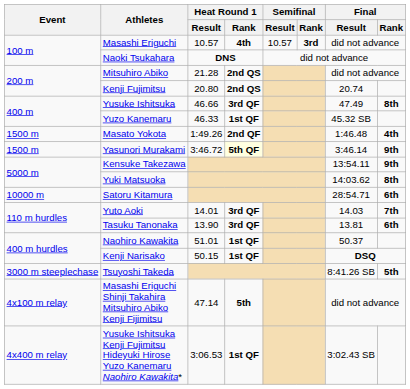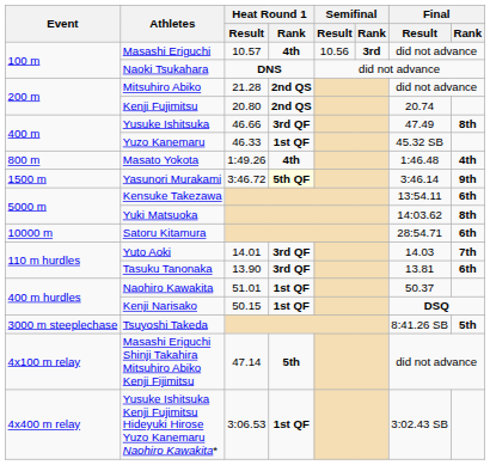 <table class=wikitable  style="font-size:90%">
 <tr>
 <th rowspan=2>Event</th>
 <th rowspan=2>Athletes</th>
 <th colspan=2>Heat Round 1</th>
 <th colspan=2>Semifinal</th>
 <th colspan=2>Final</th>
 </tr>
 <tr>
 <th>Result</th>
 <th>Rank</th>
 <th>Result</th>
 <th>Rank</th>
 <th>Result</th>
 <th>Rank</th>
 </tr>
 <tr>
 <td rowspan=2><a href='#'>100 m</a></td>
 <td><a href='#'>Masashi Eriguchi</a></td>
 <td align=center>10.57</td>
 <td align=center><strong>4th</strong></td>
-<td align=center>10.57</td>
+<td align=center>10.56</td>
 <td align=center><strong>3rd</strong></td>
 <td align=center colspan="4">did not advance</td>
 </tr>
 <tr>
 <td><a href='#'>Naoki Tsukahara</a></td>
 <td align=center colspan="2"><strong>DNS</strong></td>
 <td align=center colspan="4">did not advance</td>
 </tr>
 <tr>
 <td rowspan=2><a href='#'>200 m</a></td>
 <td><a href='#'>Mitsuhiro Abiko</a></td>
 <td align=center>21.28</td>
 <td align=center><strong>2nd QS</strong></td>
 <td colspan="2" style="text-align:center; background:wheat;"></td>
 <td align=center colspan="4">did not advance</td>
 </tr>
 <tr>
 <td><a href='#'>Kenji Fujimitsu</a></td>
 <td align=center>20.80</td>
 <td align=center><strong>2nd QS</strong></td>
 <td colspan="2" style="text-align:center; background:wheat;"></td>
 <td align=center>20.74</td>
 <td align=center></td>
 </tr>
 <tr>
 <td rowspan=2><a href='#'>400 m</a></td>
 <td><a href='#'>Yusuke Ishitsuka</a></td>
 <td align=center>46.66</td>
 <td align=center><strong>3rd QF</strong></td>
 <td colspan="2" style="text-align:center; background:wheat;"></td>
 <td align=center>47.49</td>
 <td align=center><strong>8th</strong></td>
 </tr>
 <tr>
 <td><a href='#'>Yuzo Kanemaru</a></td>
 <td align=center>46.33</td>
 <td align=center><strong>1st QF</strong></td>
 <td colspan="2" style="text-align:center; background:wheat;"></td>
 <td align=center>45.32 SB</td>
 <td align=center></td>
 </tr>
 <tr>
-<td><a href='#'>1500 m</a></td>
+<td><a href='#'>800 m</a></td>
 <td><a href='#'>Masato Yokota</a></td>
 <td align=center>1:49.26</td>
-<td align=center><strong>2nd QF</strong></td>
+<td align=center><strong>4th</strong></td>
 <td colspan="2" style="text-align:center; background:wheat;"></td>
 <td align=center>1:46.48</td>
 <td align=center><strong>4th</strong></td>
 </tr>
 <tr>
 <td><a href='#'>1500 m</a></td>
 <td><a href='#'>Yasunori Murakami</a></td>
 <td align=center>3:46.72</td>
 <td align=center style="background: lightyellow;"><strong>5th QF</strong></td>
 <td colspan="2" style="text-align:center; background:wheat;"></td>
 <td align=center>3:46.14</td>
 <td align=center><strong>9th</strong></td>
 </tr>
 <tr>
 <td rowspan=2><a href='#'>5000 m</a></td>
 <td><a href='#'>Kensuke Takezawa</a></td>
 <td colspan="4" style="text-align:center; background:wheat;"></td>
 <td align=center>13:54.11</td>
-<td align=center><strong>9th</strong></td>
+<td align=center><strong>6th</strong></td>
 </tr>
 <tr>
 <td><a href='#'>Yuki Matsuoka</a></td>
 <td colspan="4" style="text-align:center; background:wheat;"></td>
 <td align=center>14:03.62</td>
 <td align=center><strong>8th</strong></td>
 </tr>
 <tr>
 <td><a href='#'>10000 m</a></td>
 <td><a href='#'>Satoru Kitamura</a></td>
 <td colspan="4" style="text-align:center; background:wheat;"></td>
 <td align=center>28:54.71</td>
 <td align=center><strong>6th</strong></td>
 </tr>
 <tr>
 <td rowspan=2><a href='#'>110 m hurdles</a></td>
 <td><a href='#'>Yuto Aoki</a></td>
 <td align=center>14.01</td>
 <td align=center><strong>3rd QF</strong></td>
 <td colspan="2" style="text-align:center; background:wheat;"></td>
 <td align=center>14.03</td>
 <td align=center><strong>7th</strong></td>
 </tr>
 <tr>
 <td><a href='#'>Tasuku Tanonaka</a></td>
 <td align=center>13.90</td>
 <td align=center><strong>3rd QF</strong></td>
 <td colspan="2" style="text-align:center; background:wheat;"></td>
 <td align=center>13.81</td>
 <td align=center><strong>6th</strong></td>
 </tr>
 <tr>
 <td rowspan=2><a href='#'>400 m hurdles</a></td>
 <td><a href='#'>Naohiro Kawakita</a></td>
 <td align=center>51.01</td>
 <td align=center><strong>1st QF</strong></td>
 <td colspan="2" style="text-align:center; background:wheat;"></td>
 <td align=center>50.37</td>
 <td align=center></td>
 </tr>
 <tr>
 <td><a href='#'>Kenji Narisako</a></td>
 <td align=center>50.15</td>
 <td align=center><strong>1st QF</strong></td>
 <td colspan="2" style="text-align:center; background:wheat;"></td>
 <td align=center colspan="2"><strong>DSQ</strong></td>
 </tr>
 <tr>
 <td><a href='#'>3000 m steeplechase</a></td>
 <td><a href='#'>Tsuyoshi Takeda</a></td>
 <td colspan="4" style="text-align:center; background:wheat;"></td>
 <td align=center>8:41.26 SB</td>
 <td align=center><strong>5th</strong></td>
 </tr>
 <tr>
 <td><a href='#'>4x100 m relay</a></td>
 <td><a href='#'>Masashi Eriguchi</a><br><a href='#'>Shinji Takahira</a><br><a href='#'>Mitsuhiro Abiko</a><br><a href='#'>Kenji Fijimitsu</a></td>
 <td align=center>47.14</td>
 <td align=center><strong>5th</strong></td>
 <td colspan="2" style="text-align:center; background:wheat;"></td>
 <td align=center colspan="4">did not advance</td>
 </tr>
 <tr>
 <td><a href='#'>4x400 m relay</a></td>
 <td><a href='#'>Yusuke Ishitsuka</a><br><a href='#'>Kenji Fujimitsu</a><br><a href='#'>Hideyuki Hirose</a><br><a href='#'>Yuzo Kanemaru</a><br><em><a href='#'>Naohiro Kawakita</a></em>*</td>
 <td align=center>3:06.53</td>
 <td align=center><strong>1st QF</strong></td>
 <td colspan="2" style="text-align:center; background:wheat;"></td>
 <td align=center>3:02.43 SB</td>
 <td align=center></td>
 </tr>
 </table>
